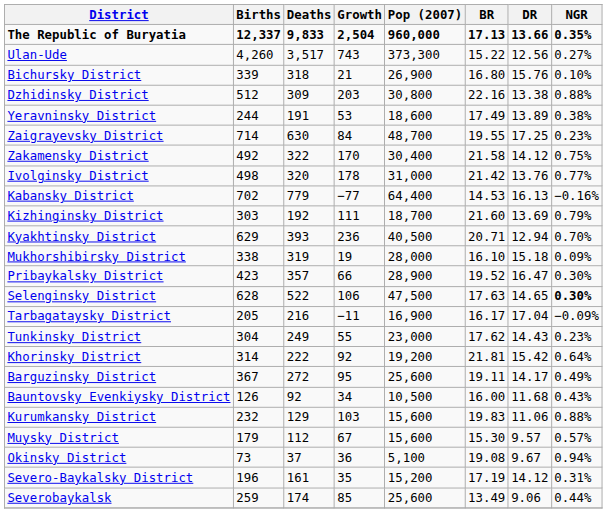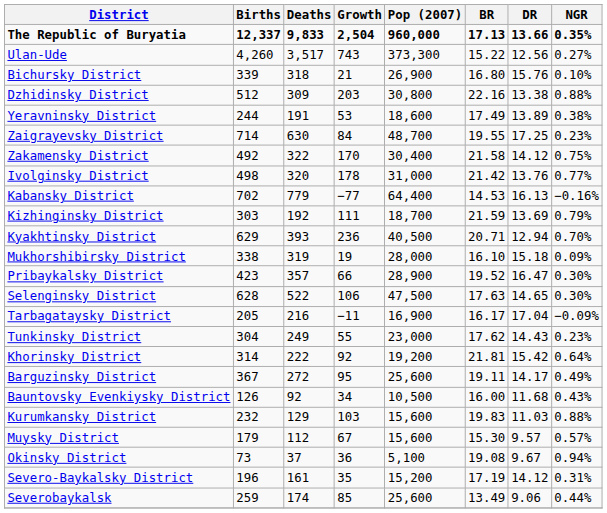 <table class="wikitable sortable">
 <tr>
 <th><strong><a href='#'>District</a></strong></th>
 <th><strong>Births</strong></th>
 <th><strong>Deaths</strong></th>
 <th><strong>Growth</strong></th>
 <th><strong>Pop (2007)</strong></th>
 <th><strong>BR</strong></th>
 <th><strong>DR</strong></th>
 <th><strong>NGR</strong></th>
 </tr>
 <tr --->
 <td><strong>The Republic of Buryatia</strong></td>
 <td><strong>12,337</strong></td>
 <td><strong>9,833</strong></td>
 <td><strong>2,504</strong></td>
 <td><strong>960,000</strong></td>
 <td><strong>17.13</strong></td>
 <td><strong>13.66</strong></td>
 <td><strong>0.35%</strong></td>
 </tr>
 <tr --->
 <td><a href='#'>Ulan-Ude</a></td>
 <td>4,260</td>
 <td>3,517</td>
 <td>743</td>
 <td>373,300</td>
 <td>15.22</td>
 <td>12.56</td>
 <td>0.27%</td>
 </tr>
 <tr --->
 <td><a href='#'>Bichursky District</a></td>
 <td>339</td>
 <td>318</td>
 <td>21</td>
 <td>26,900</td>
 <td>16.80</td>
 <td>15.76</td>
 <td>0.10%</td>
 </tr>
 <tr --->
 <td><a href='#'>Dzhidinsky District</a></td>
 <td>512</td>
 <td>309</td>
 <td>203</td>
 <td>30,800</td>
 <td>22.16</td>
 <td>13.38</td>
 <td>0.88%</td>
 </tr>
 <tr --->
 <td><a href='#'>Yeravninsky District</a></td>
 <td>244</td>
 <td>191</td>
 <td>53</td>
 <td>18,600</td>
 <td>17.49</td>
 <td>13.89</td>
 <td>0.38%</td>
 </tr>
 <tr --->
 <td><a href='#'>Zaigrayevsky District</a></td>
 <td>714</td>
 <td>630</td>
 <td>84</td>
 <td>48,700</td>
 <td>19.55</td>
 <td>17.25</td>
 <td>0.23%</td>
 </tr>
 <tr --->
 <td><a href='#'>Zakamensky District</a></td>
 <td>492</td>
 <td>322</td>
 <td>170</td>
 <td>30,400</td>
 <td>21.58</td>
 <td>14.12</td>
 <td>0.75%</td>
 </tr>
 <tr --->
 <td><a href='#'>Ivolginsky District</a></td>
 <td>498</td>
 <td>320</td>
 <td>178</td>
 <td>31,000</td>
 <td>21.42</td>
 <td>13.76</td>
 <td>0.77%</td>
 </tr>
 <tr --->
 <td><a href='#'>Kabansky District</a></td>
 <td>702</td>
 <td>779</td>
 <td>−77</td>
 <td>64,400</td>
 <td>14.53</td>
 <td>16.13</td>
 <td>−0.16%</td>
 </tr>
 <tr --->
 <td><a href='#'>Kizhinginsky District</a></td>
 <td>303</td>
 <td>192</td>
 <td>111</td>
 <td>18,700</td>
-<td>21.60</td>
+<td>21.59</td>
 <td>13.69</td>
 <td>0.79%</td>
 </tr>
 <tr --->
 <td><a href='#'>Kyakhtinsky District</a></td>
 <td>629</td>
 <td>393</td>
 <td>236</td>
 <td>40,500</td>
 <td>20.71</td>
 <td>12.94</td>
 <td>0.70%</td>
 </tr>
 <tr --->
 <td><a href='#'>Mukhorshibirsky District</a></td>
 <td>338</td>
 <td>319</td>
 <td>19</td>
 <td>28,000</td>
 <td>16.10</td>
 <td>15.18</td>
 <td>0.09%</td>
 </tr>
 <tr --->
 <td><a href='#'>Pribaykalsky District</a></td>
 <td>423</td>
 <td>357</td>
 <td>66</td>
 <td>28,900</td>
 <td>19.52</td>
 <td>16.47</td>
 <td>0.30%</td>
 </tr>
 <tr --->
 <td><a href='#'>Selenginsky District</a></td>
 <td>628</td>
 <td>522</td>
 <td>106</td>
 <td>47,500</td>
 <td>17.63</td>
 <td>14.65</td>
-<td><strong>0.30%</strong></td>
+<td>0.30%</td>
 </tr>
 <tr --->
 <td><a href='#'>Tarbagataysky District</a></td>
 <td>205</td>
 <td>216</td>
 <td>−11</td>
 <td>16,900</td>
 <td>16.17</td>
 <td>17.04</td>
 <td>−0.09%</td>
 </tr>
 <tr --->
 <td><a href='#'>Tunkinsky District</a></td>
 <td>304</td>
 <td>249</td>
 <td>55</td>
 <td>23,000</td>
 <td>17.62</td>
 <td>14.43</td>
 <td>0.23%</td>
 </tr>
 <tr --->
 <td><a href='#'>Khorinsky District</a></td>
 <td>314</td>
 <td>222</td>
 <td>92</td>
 <td>19,200</td>
 <td>21.81</td>
 <td>15.42</td>
 <td>0.64%</td>
 </tr>
 <tr --->
 <td><a href='#'>Barguzinsky District</a></td>
 <td>367</td>
 <td>272</td>
 <td>95</td>
 <td>25,600</td>
 <td>19.11</td>
 <td>14.17</td>
 <td>0.49%</td>
 </tr>
 <tr --->
 <td><a href='#'>Bauntovsky Evenkiysky District</a></td>
 <td>126</td>
 <td>92</td>
 <td>34</td>
 <td>10,500</td>
 <td>16.00</td>
 <td>11.68</td>
 <td>0.43%</td>
 </tr>
 <tr --->
 <td><a href='#'>Kurumkansky District</a></td>
 <td>232</td>
 <td>129</td>
 <td>103</td>
 <td>15,600</td>
 <td>19.83</td>
-<td>11.06</td>
+<td>11.03</td>
 <td>0.88%</td>
 </tr>
 <tr --->
 <td><a href='#'>Muysky District</a></td>
 <td>179</td>
 <td>112</td>
 <td>67</td>
 <td>15,600</td>
 <td>15.30</td>
 <td>9.57</td>
 <td>0.57%</td>
 </tr>
 <tr --->
 <td><a href='#'>Okinsky District</a></td>
 <td>73</td>
 <td>37</td>
 <td>36</td>
 <td>5,100</td>
 <td>19.08</td>
 <td>9.67</td>
 <td>0.94%</td>
 </tr>
 <tr --->
 <td><a href='#'>Severo-Baykalsky District</a></td>
 <td>196</td>
 <td>161</td>
 <td>35</td>
 <td>15,200</td>
 <td>17.19</td>
 <td>14.12</td>
 <td>0.31%</td>
 </tr>
 <tr --->
 <td><a href='#'>Severobaykalsk</a></td>
 <td>259</td>
 <td>174</td>
 <td>85</td>
 <td>25,600</td>
 <td>13.49</td>
 <td>9.06</td>
 <td>0.44%</td>
 </tr>
 <tr --->
 </tr>
 </table>
